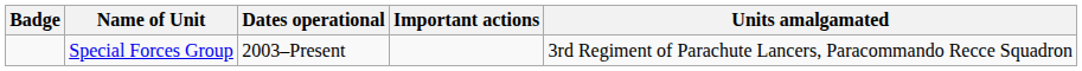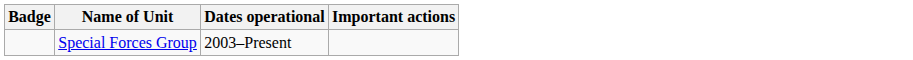 <table class="wikitable">
 <tr>
 <th>Badge</th>
 <th>Name of Unit</th>
 <th>Dates operational</th>
 <th>Important actions</th>
-<th>Units amalgamated</th>
 </tr>
 <tr>
 <td></td>
 <td><a href='#'>Special Forces Group</a></td>
 <td>2003–Present</td>
 <td></td>
-<td>3rd Regiment of Parachute Lancers, Paracommando Recce Squadron</td>
 </tr>
 </table>
